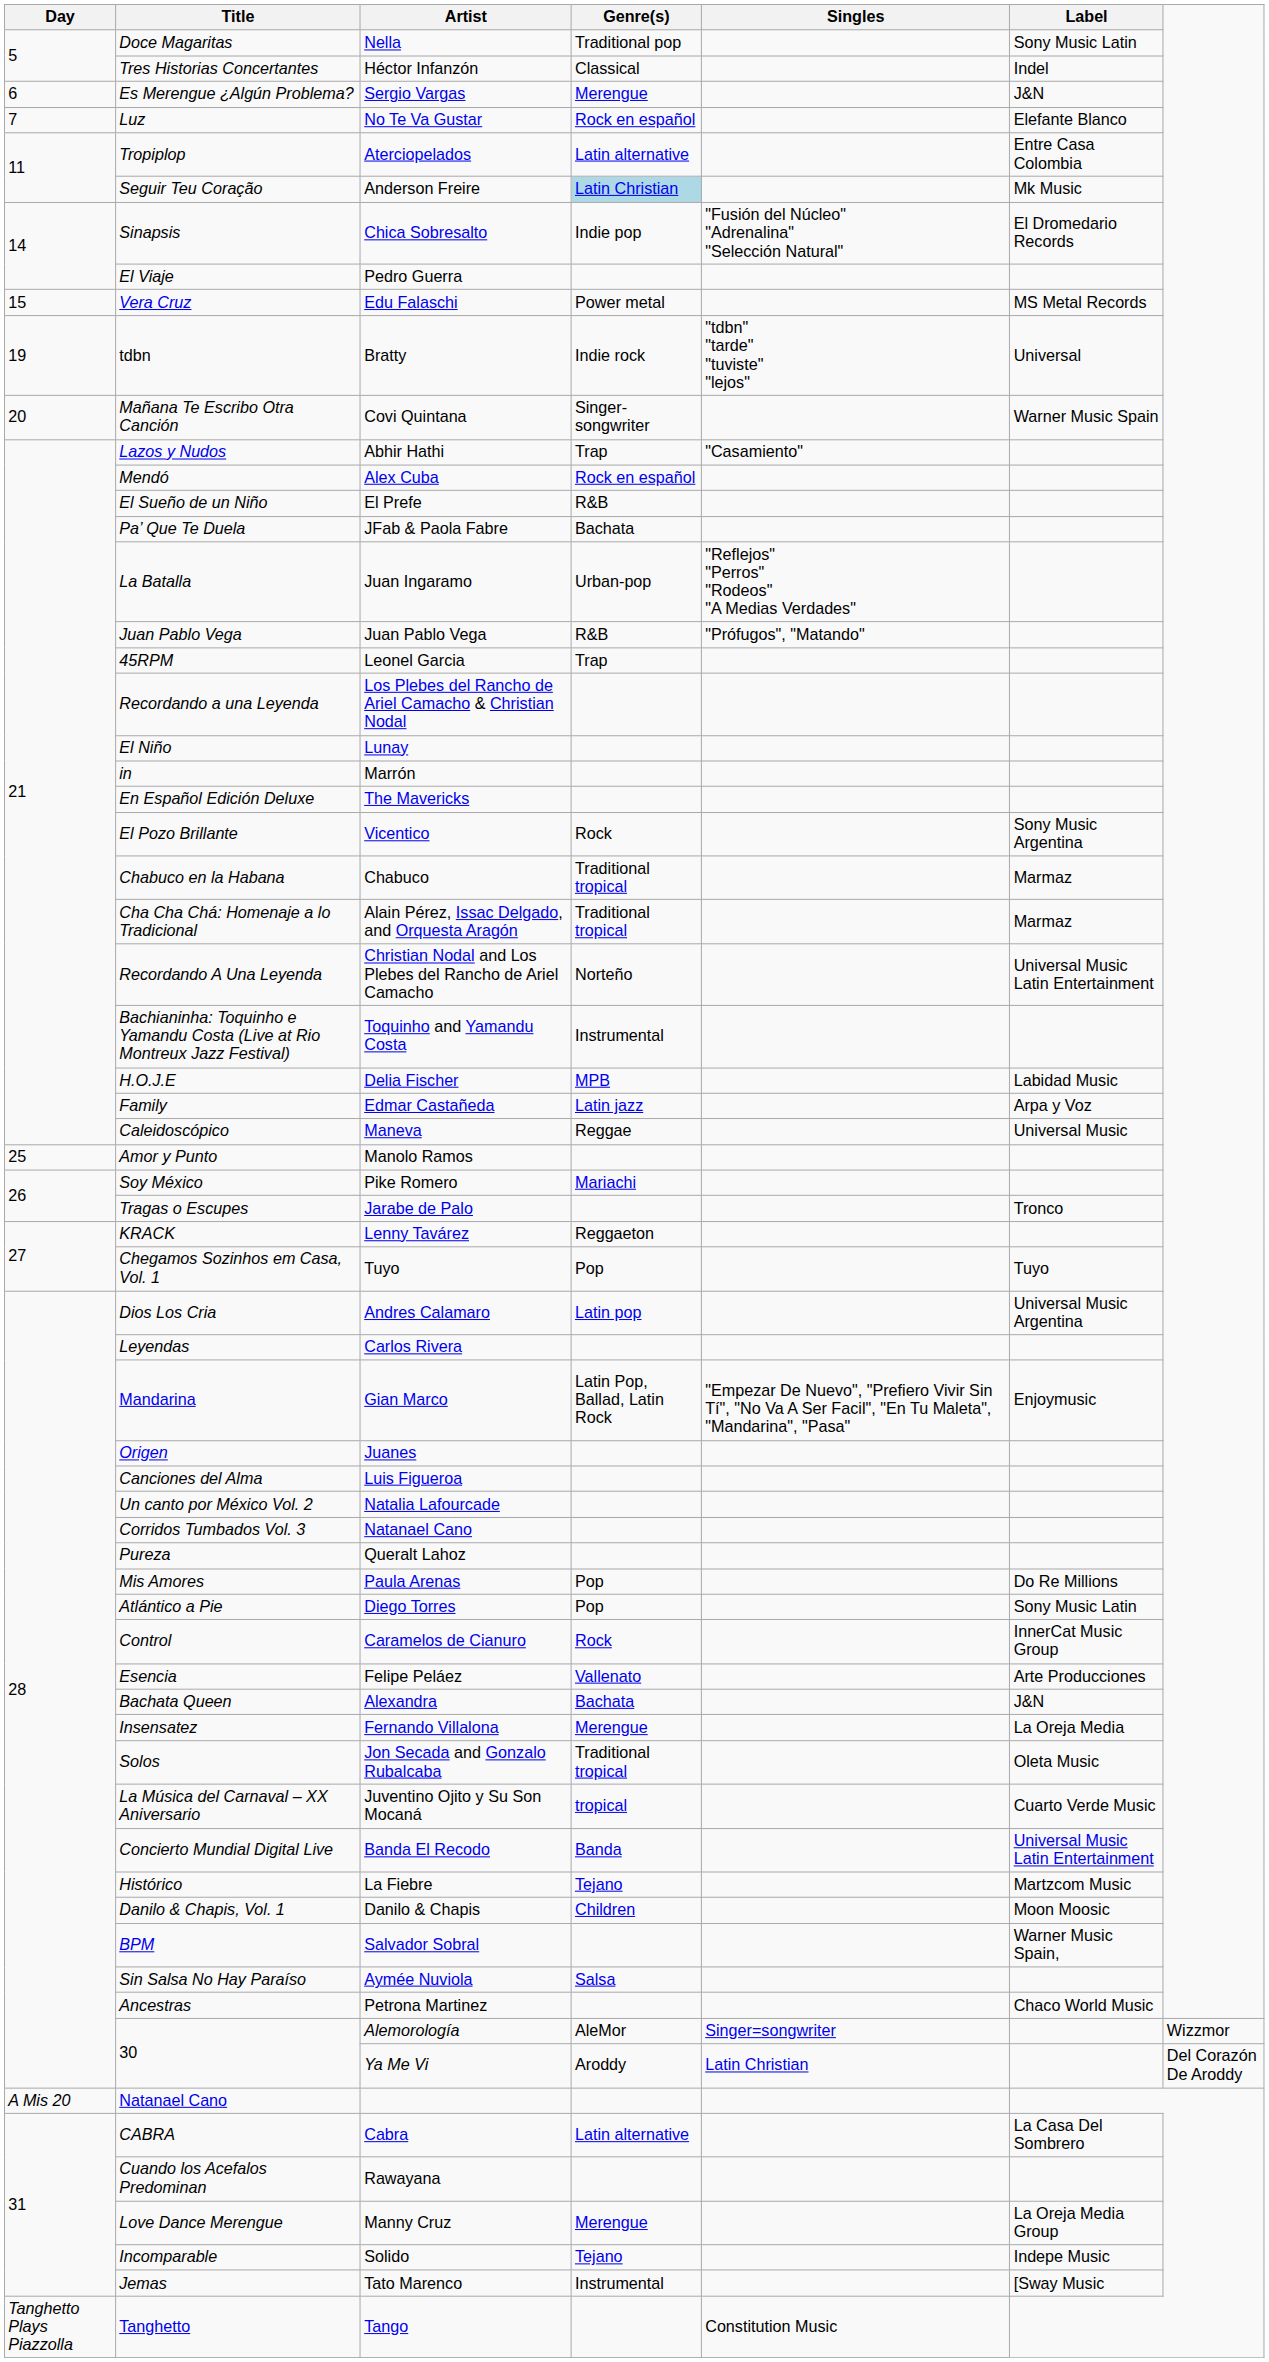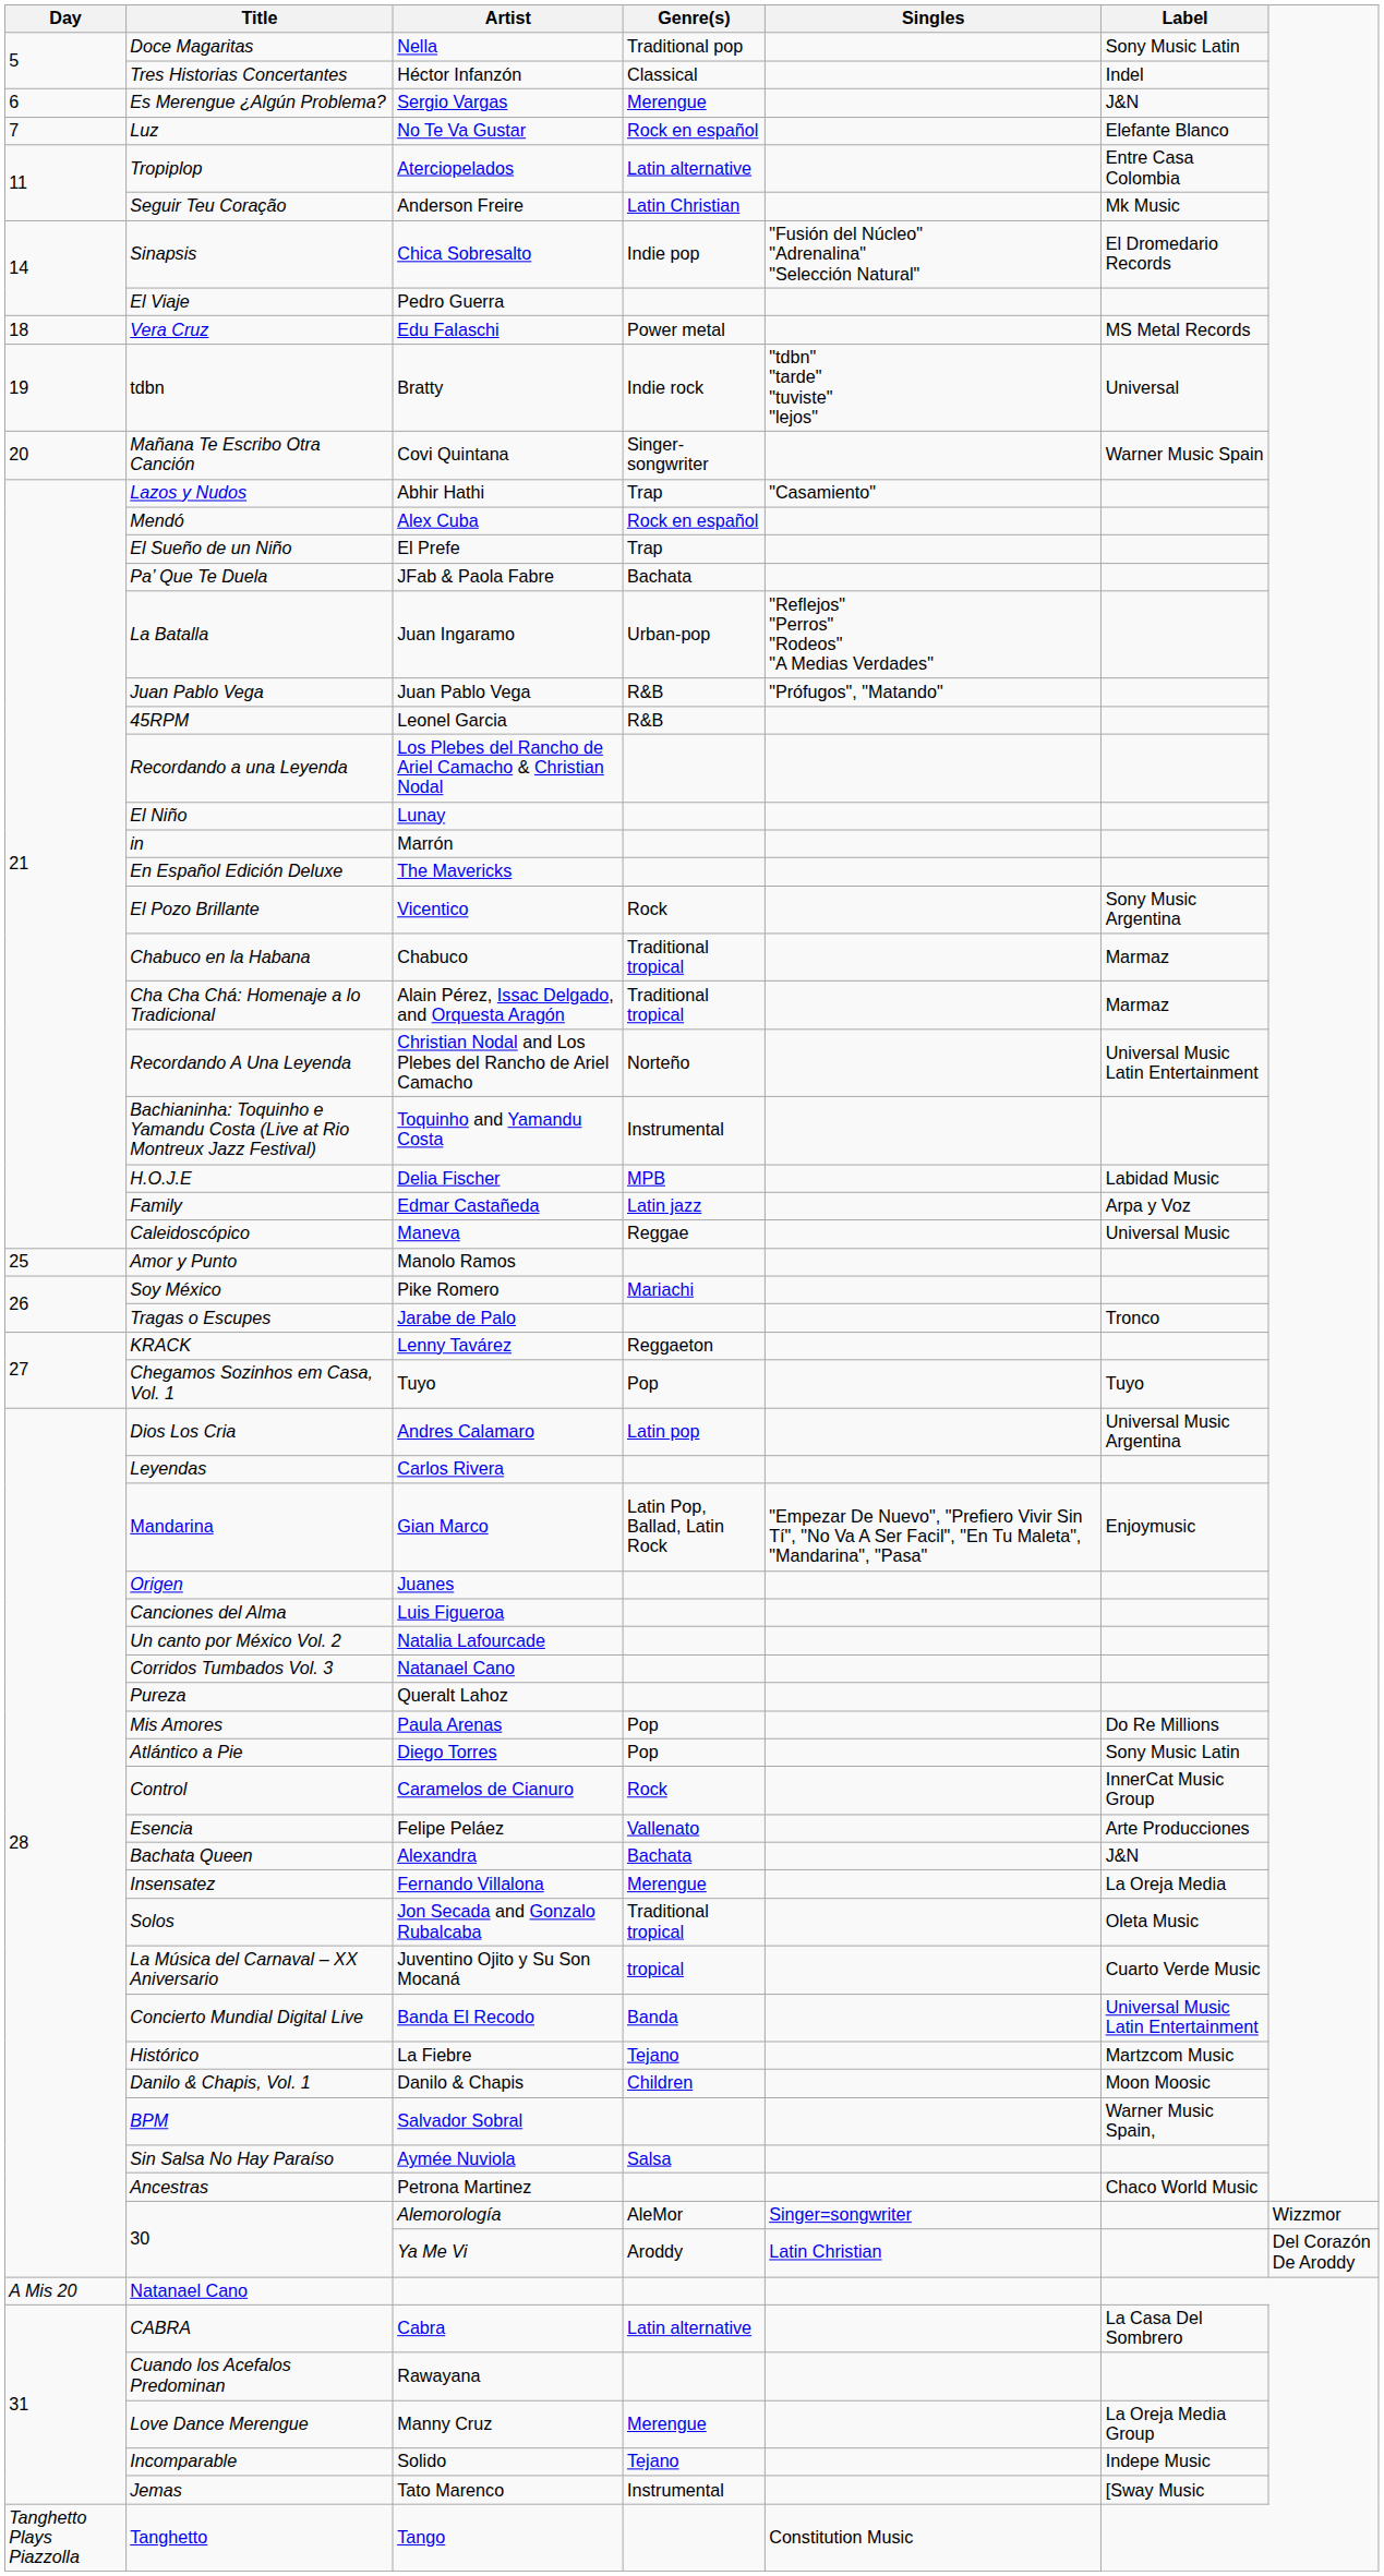 <table class="wikitable sortable" style="text-align: left;">
 <tr>
 <th>Day</th>
 <th>Title</th>
 <th>Artist</th>
 <th>Genre(s)</th>
 <th>Singles</th>
 <th>Label</th>
 </tr>
 <tr>
 <td rowspan="2">5</td>
 <td><em>Doce Magaritas</em></td>
 <td><a href='#'>Nella</a></td>
 <td>Traditional pop</td>
 <td></td>
 <td>Sony Music Latin</td>
 </tr>
 <tr>
 <td><em>Tres Historias Concertantes</em></td>
 <td>Héctor Infanzón</td>
 <td>Classical</td>
 <td></td>
 <td>Indel</td>
 </tr>
 <tr>
 <td>6</td>
 <td><em>Es Merengue ¿Algún Problema?</em></td>
 <td><a href='#'>Sergio Vargas</a></td>
 <td><a href='#'>Merengue</a></td>
 <td></td>
 <td>J&N</td>
 </tr>
 <tr>
 <td>7</td>
 <td><em>Luz</em></td>
 <td><a href='#'>No Te Va Gustar</a></td>
 <td><a href='#'>Rock en español</a></td>
 <td></td>
 <td>Elefante Blanco</td>
 </tr>
 <tr>
 <td rowspan="2">11</td>
 <td><em>Tropiplop</em></td>
 <td><a href='#'>Aterciopelados</a></td>
 <td><a href='#'>Latin alternative</a></td>
 <td></td>
 <td>Entre Casa Colombia</td>
 </tr>
 <tr>
 <td><em>Seguir Teu Coração</em></td>
 <td>Anderson Freire</td>
-<td style="background: lightblue;"><a href='#'>Latin Christian</a></td>
+<td><a href='#'>Latin Christian</a></td>
 <td></td>
 <td>Mk Music</td>
 </tr>
 <tr>
 <td rowspan="2">14</td>
 <td><em>Sinapsis</em></td>
 <td><a href='#'>Chica Sobresalto</a></td>
 <td>Indie pop</td>
 <td>"Fusión del Núcleo"<br>"Adrenalina"<br>"Selección Natural"</td>
 <td>El Dromedario Records</td>
 </tr>
 <tr>
 <td><em>El Viaje</em></td>
 <td>Pedro Guerra</td>
 <td></td>
 <td></td>
 <td></td>
 </tr>
 <tr>
-<td rowspan="1">15</td>
+<td rowspan="1">18</td>
 <td><em><a href='#'>Vera Cruz</a></em></td>
 <td><a href='#'>Edu Falaschi</a></td>
 <td>Power metal</td>
 <td></td>
 <td>MS Metal Records</td>
 </tr>
 <tr>
 <td>19</td>
 <td>tdbn</td>
 <td>Bratty</td>
 <td>Indie rock</td>
 <td>"tdbn"<br>"tarde"<br>"tuviste"<br>"lejos"</td>
 <td>Universal</td>
 </tr>
 <tr>
 <td>20</td>
 <td><em>Mañana Te Escribo Otra Canción</em></td>
 <td>Covi Quintana</td>
 <td>Singer-songwriter</td>
 <td></td>
 <td>Warner Music Spain</td>
 </tr>
 <tr>
 <td rowspan="19">21</td>
 <td><em><a href='#'>Lazos y Nudos</a></em></td>
 <td>Abhir Hathi</td>
 <td>Trap</td>
 <td>"Casamiento"</td>
 <td></td>
 </tr>
 <tr>
 <td><em>Mendó</em></td>
 <td><a href='#'>Alex Cuba</a></td>
 <td><a href='#'>Rock en español</a></td>
 <td></td>
 <td></td>
 </tr>
 <tr>
 <td><em>El Sueño de un Niño</em></td>
 <td>El Prefe</td>
-<td>R&B</td>
+<td>Trap</td>
 <td></td>
 <td></td>
 </tr>
 <tr>
 <td><em>Pa’ Que Te Duela</em></td>
 <td>JFab & Paola Fabre</td>
 <td>Bachata</td>
 <td></td>
 <td></td>
 </tr>
 <tr>
 <td><em>La Batalla</em></td>
 <td>Juan Ingaramo</td>
 <td>Urban-pop</td>
 <td>"Reflejos"<br>"Perros"<br>"Rodeos"<br>"A Medias Verdades"</td>
 <td></td>
 </tr>
 <tr>
 <td><em>Juan Pablo Vega</em></td>
 <td>Juan Pablo Vega</td>
 <td>R&B</td>
 <td>"Prófugos", "Matando"</td>
 <td></td>
 </tr>
 <tr>
 <td><em>45RPM</em></td>
 <td>Leonel Garcia</td>
-<td>Trap</td>
+<td>R&B</td>
 <td></td>
 <td></td>
 </tr>
 <tr>
 <td><em>Recordando a una Leyenda</em></td>
 <td><a href='#'>Los Plebes del Rancho de Ariel Camacho</a> & <a href='#'>Christian Nodal</a></td>
 <td></td>
 <td></td>
 <td></td>
 </tr>
 <tr>
 <td><em>El Niño</em></td>
 <td><a href='#'>Lunay</a></td>
 <td></td>
 <td></td>
 <td></td>
 </tr>
 <tr>
 <td><em>in</em></td>
 <td>Marrón</td>
 <td></td>
 <td></td>
 <td></td>
 </tr>
 <tr>
 <td><em>En Español Edición Deluxe</em></td>
 <td><a href='#'>The Mavericks</a></td>
 <td></td>
 <td></td>
 <td></td>
 </tr>
 <tr>
 <td><em>El Pozo Brillante</em></td>
 <td><a href='#'>Vicentico</a></td>
 <td>Rock</td>
 <td></td>
 <td>Sony Music Argentina</td>
 </tr>
 <tr>
 <td><em>Chabuco en la Habana</em></td>
 <td>Chabuco</td>
 <td>Traditional <a href='#'>tropical</a></td>
 <td></td>
 <td>Marmaz</td>
 </tr>
 <tr>
 <td><em>Cha Cha Chá: Homenaje a lo Tradicional</em></td>
 <td>Alain Pérez, <a href='#'>Issac Delgado</a>, and <a href='#'>Orquesta Aragón</a></td>
 <td>Traditional <a href='#'>tropical</a></td>
 <td></td>
 <td>Marmaz</td>
 </tr>
 <tr>
 <td><em>Recordando A Una Leyenda</em></td>
 <td><a href='#'>Christian Nodal</a> and Los Plebes del Rancho de Ariel Camacho</td>
 <td>Norteño</td>
 <td></td>
 <td>Universal Music Latin Entertainment</td>
 </tr>
 <tr>
 <td><em>Bachianinha: Toquinho e Yamandu Costa (Live at Rio Montreux Jazz Festival)</em></td>
 <td><a href='#'>Toquinho</a> and <a href='#'>Yamandu Costa</a></td>
 <td>Instrumental</td>
 <td></td>
 <td></td>
 </tr>
 <tr>
 <td><em>H.O.J.E</em></td>
 <td><a href='#'>Delia Fischer</a></td>
 <td><a href='#'>MPB</a></td>
 <td></td>
 <td>Labidad Music</td>
 </tr>
 <tr>
 <td><em>Family</em></td>
 <td><a href='#'>Edmar Castañeda</a></td>
 <td><a href='#'>Latin jazz</a></td>
 <td></td>
 <td>Arpa y Voz</td>
 </tr>
 <tr>
 <td><em>Caleidoscópico</em></td>
 <td><a href='#'>Maneva</a></td>
 <td>Reggae</td>
 <td></td>
 <td>Universal Music</td>
 </tr>
 <tr>
 <td>25</td>
 <td><em> Amor y Punto</em></td>
 <td>Manolo Ramos</td>
 <td></td>
 <td></td>
 <td></td>
 </tr>
 <tr>
 <td rowspan="2">26</td>
 <td><em>Soy México</em></td>
 <td>Pike Romero</td>
 <td><a href='#'>Mariachi</a></td>
 <td></td>
 <td></td>
 </tr>
 <tr>
 <td><em>Tragas o Escupes</em></td>
 <td><a href='#'>Jarabe de Palo</a></td>
 <td></td>
 <td></td>
 <td>Tronco</td>
 </tr>
 <tr>
 <td rowspan="2">27</td>
 <td><em>KRACK</em></td>
 <td><a href='#'>Lenny Tavárez</a></td>
 <td>Reggaeton</td>
 <td></td>
 <td></td>
 </tr>
 <tr>
 <td><em>Chegamos Sozinhos em Casa, Vol. 1</em></td>
 <td>Tuyo</td>
 <td>Pop</td>
 <td></td>
 <td>Tuyo</td>
 </tr>
 <tr>
 <td rowspan="24">28</td>
 <td><em>Dios Los Cria</em></td>
 <td><a href='#'>Andres Calamaro</a></td>
 <td><a href='#'>Latin pop</a></td>
 <td></td>
 <td>Universal Music Argentina</td>
 </tr>
 <tr>
 <td><em>Leyendas</em></td>
 <td><a href='#'>Carlos Rivera</a></td>
 <td></td>
 <td></td>
 <td></td>
 </tr>
 <tr>
 <td><a href='#'>Mandarina</a></td>
 <td><a href='#'>Gian Marco</a></td>
 <td>Latin Pop, Ballad, Latin Rock</td>
 <td><br>"Empezar De Nuevo", "Prefiero Vivir Sin Tí", "No Va A Ser Facil", "En Tu Maleta", "Mandarina", "Pasa"</td>
 <td>Enjoymusic</td>
 </tr>
 <tr>
 <td><em><a href='#'>Origen</a></em></td>
 <td><a href='#'>Juanes</a></td>
 <td></td>
 <td></td>
 <td></td>
 </tr>
 <tr>
 <td><em>Canciones del Alma</em></td>
 <td><a href='#'>Luis Figueroa</a></td>
 <td></td>
 <td></td>
 <td></td>
 </tr>
 <tr>
 <td><em>Un canto por México Vol. 2</em></td>
 <td><a href='#'>Natalia Lafourcade</a></td>
 <td></td>
 <td></td>
 <td></td>
 </tr>
 <tr>
 <td><em>Corridos Tumbados Vol. 3</em></td>
 <td><a href='#'>Natanael Cano</a></td>
 <td></td>
 <td></td>
 <td></td>
 </tr>
 <tr>
 <td><em>Pureza</em></td>
 <td>Queralt Lahoz</td>
 <td></td>
 <td></td>
 <td></td>
 </tr>
 <tr>
 <td><em>Mis Amores</em></td>
 <td><a href='#'>Paula Arenas</a></td>
 <td>Pop</td>
 <td></td>
 <td>Do Re Millions</td>
 </tr>
 <tr>
 <td><em>Atlántico a Pie</em></td>
 <td><a href='#'>Diego Torres</a></td>
 <td>Pop</td>
 <td></td>
 <td>Sony Music Latin</td>
 </tr>
 <tr>
 <td><em>Control</em></td>
 <td><a href='#'>Caramelos de Cianuro</a></td>
 <td><a href='#'>Rock</a></td>
 <td></td>
 <td>InnerCat Music Group</td>
 </tr>
 <tr>
 <td><em>Esencia</em></td>
 <td>Felipe Peláez</td>
 <td><a href='#'>Vallenato</a></td>
 <td></td>
 <td>Arte Producciones</td>
 </tr>
 <tr>
 <td><em>Bachata Queen</em></td>
 <td><a href='#'>Alexandra</a></td>
 <td><a href='#'>Bachata</a></td>
 <td></td>
 <td>J&N</td>
 </tr>
 <tr>
 <td><em>Insensatez</em></td>
 <td><a href='#'>Fernando Villalona</a></td>
 <td><a href='#'>Merengue</a></td>
 <td></td>
 <td>La Oreja Media</td>
 </tr>
 <tr>
 <td><em>Solos</em></td>
 <td><a href='#'>Jon Secada</a> and <a href='#'>Gonzalo Rubalcaba</a></td>
 <td>Traditional <a href='#'>tropical</a></td>
 <td></td>
 <td>Oleta Music</td>
 </tr>
 <tr>
 <td><em>La Música del Carnaval – XX Aniversario</em></td>
 <td>Juventino Ojito y Su Son Mocaná</td>
 <td><a href='#'>tropical</a></td>
 <td></td>
 <td>Cuarto Verde Music</td>
 </tr>
 <tr>
 <td><em>Concierto Mundial Digital Live</em></td>
 <td><a href='#'>Banda El Recodo</a></td>
 <td><a href='#'>Banda</a></td>
 <td></td>
 <td><a href='#'>Universal Music Latin Entertainment</a></td>
 </tr>
 <tr>
 <td><em>Histórico</em></td>
 <td>La Fiebre</td>
 <td><a href='#'>Tejano</a></td>
 <td></td>
 <td>Martzcom Music</td>
 </tr>
 <tr>
 <td><em>Danilo & Chapis, Vol. 1</em></td>
 <td>Danilo & Chapis</td>
 <td><a href='#'>Children</a></td>
 <td></td>
 <td>Moon Moosic</td>
 </tr>
 <tr>
 <td><em><a href='#'>BPM</a></em></td>
 <td><a href='#'>Salvador Sobral</a></td>
 <td></td>
 <td></td>
 <td>Warner Music Spain,</td>
 </tr>
 <tr>
 <td><em>Sin Salsa No Hay Paraíso</em></td>
 <td><a href='#'>Aymée Nuviola</a></td>
 <td><a href='#'>Salsa</a></td>
 <td></td>
 <td></td>
 </tr>
 <tr>
 <td><em>Ancestras</em></td>
 <td>Petrona Martinez</td>
 <td></td>
 <td></td>
 <td>Chaco World Music</td>
 </tr>
 <tr>
 <td rowspan="2">30</td>
 <td><em>Alemorología</em></td>
 <td>AleMor</td>
 <td><a href='#'>Singer=songwriter</a></td>
 <td></td>
 <td>Wizzmor</td>
 </tr>
 <tr>
 <td><em>Ya Me Vi</em></td>
 <td>Aroddy</td>
 <td><a href='#'>Latin Christian</a></td>
 <td></td>
 <td>Del Corazón De Aroddy</td>
 </tr>
 <tr>
 <td><em>A Mis 20</em></td>
 <td><a href='#'>Natanael Cano</a></td>
 <td></td>
 <td></td>
 <td></td>
 </tr>
 <tr>
 <td rowspan="5">31</td>
 <td><em>CABRA</em></td>
 <td><a href='#'>Cabra</a></td>
 <td><a href='#'>Latin alternative</a></td>
 <td></td>
 <td>La Casa Del Sombrero</td>
 </tr>
 <tr>
 <td><em>Cuando los Acefalos Predominan</em></td>
 <td>Rawayana</td>
 <td></td>
 <td></td>
 <td></td>
 </tr>
 <tr>
 <td><em>Love Dance Merengue</em></td>
 <td>Manny Cruz</td>
 <td><a href='#'>Merengue</a></td>
 <td></td>
 <td>La Oreja Media Group</td>
 </tr>
 <tr>
 <td><em>Incomparable</em></td>
 <td>Solido</td>
 <td><a href='#'>Tejano</a></td>
 <td></td>
 <td>Indepe Music</td>
 </tr>
 <tr>
 <td><em>Jemas</em></td>
 <td>Tato Marenco</td>
 <td>Instrumental</td>
 <td></td>
 <td>[Sway Music</td>
 </tr>
 <tr>
 <td><em>Tanghetto Plays Piazzolla</em></td>
 <td><a href='#'>Tanghetto</a></td>
 <td><a href='#'>Tango</a></td>
 <td></td>
 <td>Constitution Music</td>
 </tr>
 <tr>
 </tr>
 </table>
